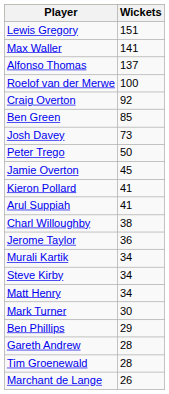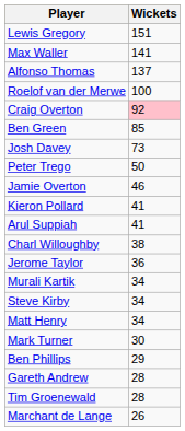 <table class="wikitable">
 <tr style="background:#bdb76b;">
 <th>Player</th>
 <th>Wickets</th>
 </tr>
 <tr>
 <td><a href='#'>Lewis Gregory</a></td>
 <td>151</td>
 </tr>
 <tr>
 <td><a href='#'>Max Waller</a></td>
 <td>141</td>
 </tr>
 <tr>
 <td><a href='#'>Alfonso Thomas</a></td>
 <td>137</td>
 </tr>
 <tr>
 <td><a href='#'>Roelof van der Merwe</a></td>
 <td>100</td>
 </tr>
 <tr>
 <td><a href='#'>Craig Overton</a></td>
-<td>92</td>
+<td style="background: pink;">92</td>
 </tr>
 <tr>
 <td><a href='#'>Ben Green</a></td>
 <td>85</td>
 </tr>
 <tr>
 <td><a href='#'>Josh Davey</a></td>
 <td>73</td>
 </tr>
 <tr>
 <td><a href='#'>Peter Trego</a></td>
 <td>50</td>
 </tr>
 <tr>
 <td><a href='#'>Jamie Overton</a></td>
-<td>45</td>
+<td>46</td>
 </tr>
 <tr>
 <td><a href='#'>Kieron Pollard</a></td>
 <td>41</td>
 </tr>
 <tr>
 <td><a href='#'>Arul Suppiah</a></td>
 <td>41</td>
 </tr>
 <tr>
 <td><a href='#'>Charl Willoughby</a></td>
 <td>38</td>
 </tr>
 <tr>
 <td><a href='#'>Jerome Taylor</a></td>
 <td>36</td>
 </tr>
 <tr>
 <td><a href='#'>Murali Kartik</a></td>
 <td>34</td>
 </tr>
 <tr>
 <td><a href='#'>Steve Kirby</a></td>
 <td>34</td>
 </tr>
 <tr>
 <td><a href='#'>Matt Henry</a></td>
 <td>34</td>
 </tr>
 <tr>
 <td><a href='#'>Mark Turner</a></td>
 <td>30</td>
 </tr>
 <tr>
 <td><a href='#'>Ben Phillips</a></td>
 <td>29</td>
 </tr>
 <tr>
 <td><a href='#'>Gareth Andrew</a></td>
 <td>28</td>
 </tr>
 <tr>
 <td><a href='#'>Tim Groenewald</a></td>
 <td>28</td>
 </tr>
 <tr>
 <td><a href='#'>Marchant de Lange</a></td>
 <td>26</td>
 </tr>
 </table>
